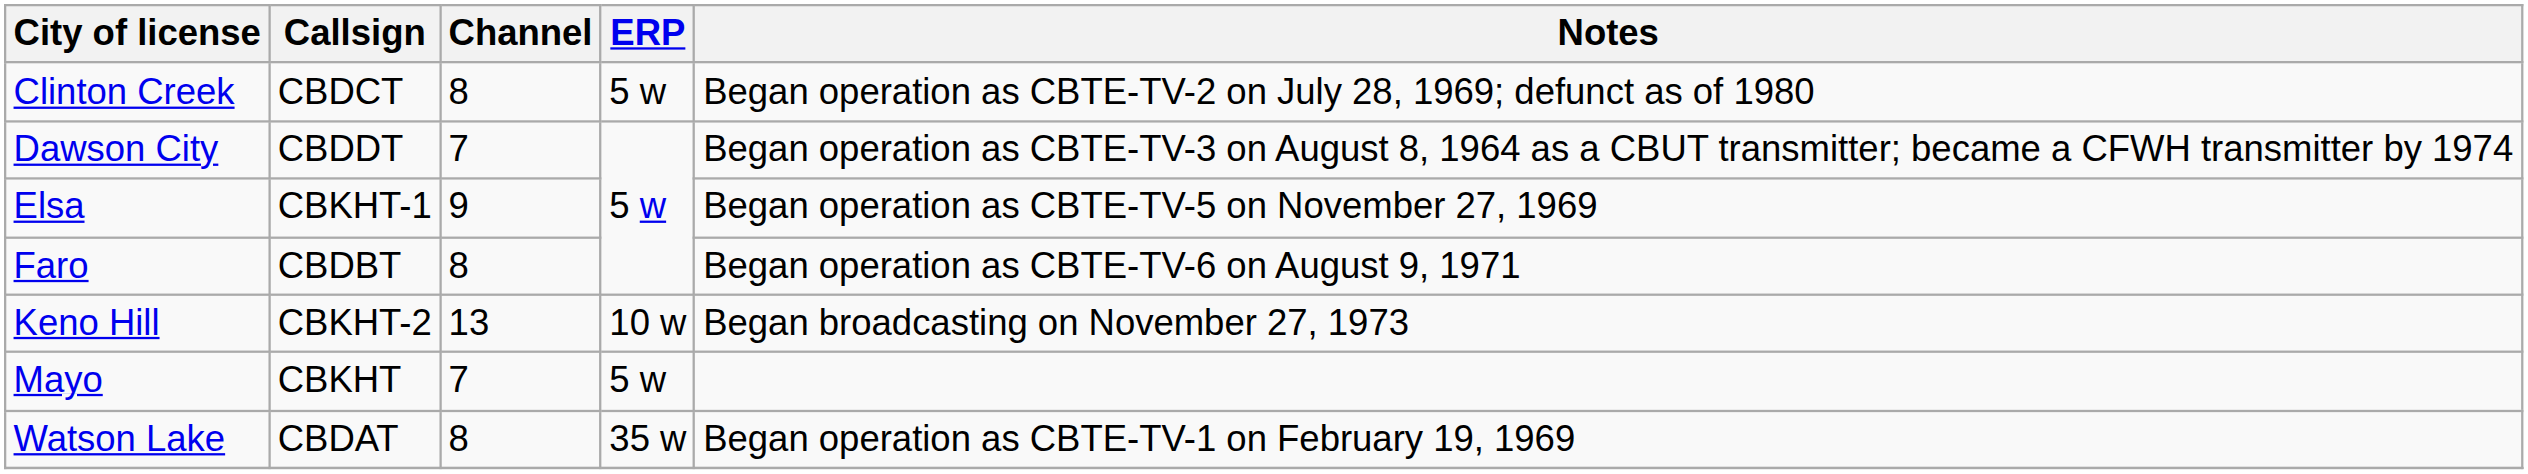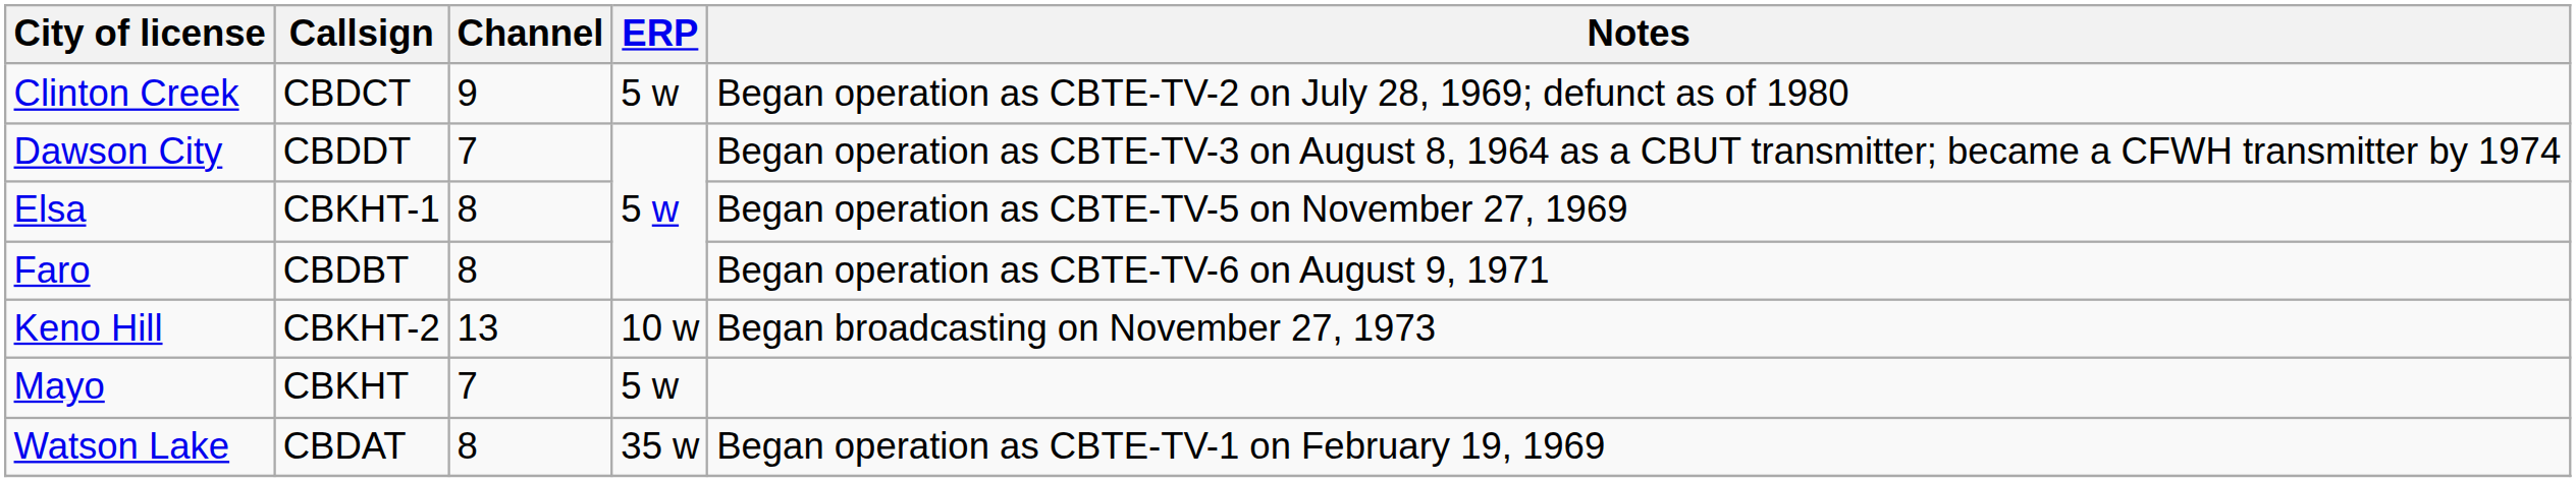 <table class="wikitable sortable">
 <tr>
 <th>City of license</th>
 <th>Callsign</th>
 <th>Channel</th>
 <th><a href='#'>ERP</a></th>
 <th>Notes</th>
 </tr>
 <tr>
 <td><a href='#'>Clinton Creek</a></td>
 <td>CBDCT</td>
-<td>8</td>
+<td>9</td>
 <td>5 w</td>
 <td>Began operation as CBTE-TV-2 on July 28, 1969; defunct as of 1980</td>
 </tr>
 <tr>
 <td><a href='#'>Dawson City</a></td>
 <td>CBDDT</td>
 <td>7</td>
 <td rowspan=3>5 <a href='#'>w</a></td>
 <td>Began operation as CBTE-TV-3 on August 8, 1964 as a CBUT transmitter; became a CFWH transmitter by 1974</td>
 </tr>
 <tr>
 <td><a href='#'>Elsa</a></td>
 <td>CBKHT-1</td>
-<td>9</td>
+<td>8</td>
 <td>Began operation as CBTE-TV-5 on November 27, 1969</td>
 </tr>
 <tr>
 <td><a href='#'>Faro</a></td>
 <td>CBDBT</td>
 <td>8</td>
 <td>Began operation as CBTE-TV-6 on August 9, 1971</td>
 </tr>
 <tr>
 <td><a href='#'>Keno Hill</a></td>
 <td>CBKHT-2</td>
 <td>13</td>
 <td>10 w</td>
 <td>Began broadcasting on November 27, 1973</td>
 </tr>
 <tr>
 <td><a href='#'>Mayo</a></td>
 <td>CBKHT</td>
 <td>7</td>
 <td>5 w</td>
 </tr>
 <tr>
 <td><a href='#'>Watson Lake</a></td>
 <td>CBDAT</td>
 <td>8</td>
 <td>35 w</td>
 <td>Began operation as CBTE-TV-1 on February 19, 1969</td>
 </tr>
 <tr>
 </tr>
 </table>
